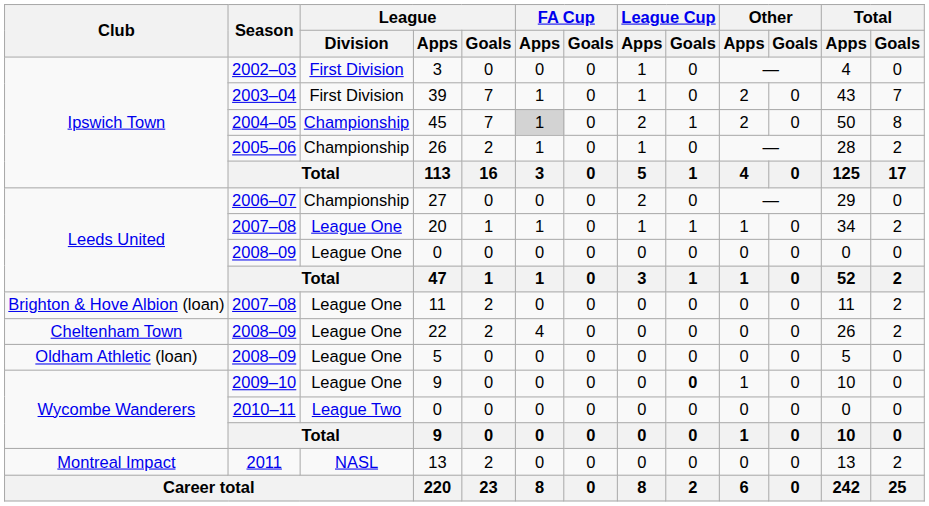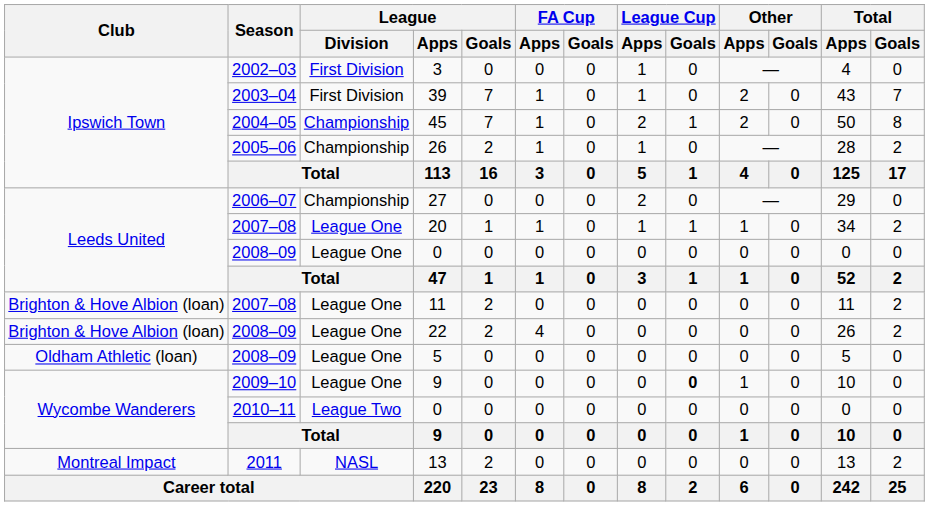 <table class=wikitable style="text-align:center;">
 <tr>
 <th rowspan=2>Club</th>
 <th rowspan=2>Season</th>
 <th colspan=3>League</th>
 <th colspan=2><a href='#'>FA Cup</a></th>
 <th colspan=2><a href='#'>League Cup</a></th>
 <th colspan=2>Other</th>
 <th colspan=2>Total</th>
 </tr>
 <tr>
 <th>Division</th>
 <th>Apps</th>
 <th>Goals</th>
 <th>Apps</th>
 <th>Goals</th>
 <th>Apps</th>
 <th>Goals</th>
 <th>Apps</th>
 <th>Goals</th>
 <th>Apps</th>
 <th>Goals</th>
 </tr>
 <tr>
 <td rowspan=5><a href='#'>Ipswich Town</a></td>
 <td><a href='#'>2002–03</a></td>
 <td><a href='#'>First Division</a></td>
 <td>3</td>
 <td>0</td>
 <td>0</td>
 <td>0</td>
 <td>1</td>
 <td>0</td>
 <td colspan="2">—</td>
 <td>4</td>
 <td>0</td>
 </tr>
 <tr>
 <td><a href='#'>2003–04</a></td>
 <td>First Division</td>
 <td>39</td>
 <td>7</td>
 <td>1</td>
 <td>0</td>
 <td>1</td>
 <td>0</td>
 <td>2</td>
 <td>0</td>
 <td>43</td>
 <td>7</td>
 </tr>
 <tr>
 <td><a href='#'>2004–05</a></td>
 <td><a href='#'>Championship</a></td>
 <td>45</td>
 <td>7</td>
-<td style="background: lightgrey;">1</td>
+<td>1</td>
 <td>0</td>
 <td>2</td>
 <td>1</td>
 <td>2</td>
 <td>0</td>
 <td>50</td>
 <td>8</td>
 </tr>
 <tr>
 <td><a href='#'>2005–06</a></td>
 <td>Championship</td>
 <td>26</td>
 <td>2</td>
 <td>1</td>
 <td>0</td>
 <td>1</td>
 <td>0</td>
 <td colspan="2">—</td>
 <td>28</td>
 <td>2</td>
 </tr>
 <tr>
 <th colspan=2>Total</th>
 <th>113</th>
 <th>16</th>
 <th>3</th>
 <th>0</th>
 <th>5</th>
 <th>1</th>
 <th>4</th>
 <th>0</th>
 <th>125</th>
 <th>17</th>
 </tr>
 <tr>
 <td rowspan=4><a href='#'>Leeds United</a></td>
 <td><a href='#'>2006–07</a></td>
 <td>Championship</td>
 <td>27</td>
 <td>0</td>
 <td>0</td>
 <td>0</td>
 <td>2</td>
 <td>0</td>
 <td colspan="2">—</td>
 <td>29</td>
 <td>0</td>
 </tr>
 <tr>
 <td><a href='#'>2007–08</a></td>
 <td><a href='#'>League One</a></td>
 <td>20</td>
 <td>1</td>
 <td>1</td>
 <td>0</td>
 <td>1</td>
 <td>1</td>
 <td>1</td>
 <td>0</td>
 <td>34</td>
 <td>2</td>
 </tr>
 <tr>
 <td><a href='#'>2008–09</a></td>
 <td>League One</td>
 <td>0</td>
 <td>0</td>
 <td>0</td>
 <td>0</td>
 <td>0</td>
 <td>0</td>
 <td>0</td>
 <td>0</td>
 <td>0</td>
 <td>0</td>
 </tr>
 <tr>
 <th colspan=2>Total</th>
 <th>47</th>
 <th>1</th>
 <th>1</th>
 <th>0</th>
 <th>3</th>
 <th>1</th>
 <th>1</th>
 <th>0</th>
 <th>52</th>
 <th>2</th>
 </tr>
 <tr>
 <td><a href='#'>Brighton & Hove Albion</a> (loan)</td>
 <td><a href='#'>2007–08</a></td>
 <td>League One</td>
 <td>11</td>
 <td>2</td>
 <td>0</td>
 <td>0</td>
 <td>0</td>
 <td>0</td>
 <td>0</td>
 <td>0</td>
 <td>11</td>
 <td>2</td>
 </tr>
 <tr>
-<td><a href='#'>Cheltenham Town</a></td>
+<td><a href='#'>Brighton & Hove Albion</a> (loan)</td>
 <td><a href='#'>2008–09</a></td>
 <td>League One</td>
 <td>22</td>
 <td>2</td>
 <td>4</td>
 <td>0</td>
 <td>0</td>
 <td>0</td>
 <td>0</td>
 <td>0</td>
 <td>26</td>
 <td>2</td>
 </tr>
 <tr>
 <td><a href='#'>Oldham Athletic</a> (loan)</td>
 <td><a href='#'>2008–09</a></td>
 <td>League One</td>
 <td>5</td>
 <td>0</td>
 <td>0</td>
 <td>0</td>
 <td>0</td>
 <td>0</td>
 <td>0</td>
 <td>0</td>
 <td>5</td>
 <td>0</td>
 </tr>
 <tr>
 <td rowspan=3><a href='#'>Wycombe Wanderers</a></td>
 <td><a href='#'>2009–10</a></td>
 <td>League One</td>
 <td>9</td>
 <td>0</td>
 <td>0</td>
 <td>0</td>
 <td>0</td>
 <td><strong>0</strong></td>
 <td>1</td>
 <td>0</td>
 <td>10</td>
 <td>0</td>
 </tr>
 <tr>
 <td><a href='#'>2010–11</a></td>
 <td><a href='#'>League Two</a></td>
 <td>0</td>
 <td>0</td>
 <td>0</td>
 <td>0</td>
 <td>0</td>
 <td>0</td>
 <td>0</td>
 <td>0</td>
 <td>0</td>
 <td>0</td>
 </tr>
 <tr>
 <th colspan=2>Total</th>
 <th>9</th>
 <th>0</th>
 <th>0</th>
 <th>0</th>
 <th>0</th>
 <th>0</th>
 <th>1</th>
 <th>0</th>
 <th>10</th>
 <th>0</th>
 </tr>
 <tr>
 <td><a href='#'>Montreal Impact</a></td>
 <td><a href='#'>2011</a></td>
 <td><a href='#'>NASL</a></td>
 <td>13</td>
 <td>2</td>
 <td>0</td>
 <td>0</td>
 <td>0</td>
 <td>0</td>
 <td>0</td>
 <td>0</td>
 <td>13</td>
 <td>2</td>
 </tr>
 <tr>
 <th colspan=3>Career total</th>
 <th>220</th>
 <th>23</th>
 <th>8</th>
 <th>0</th>
 <th>8</th>
 <th>2</th>
 <th>6</th>
 <th>0</th>
 <th>242</th>
 <th>25</th>
 </tr>
 </table>
